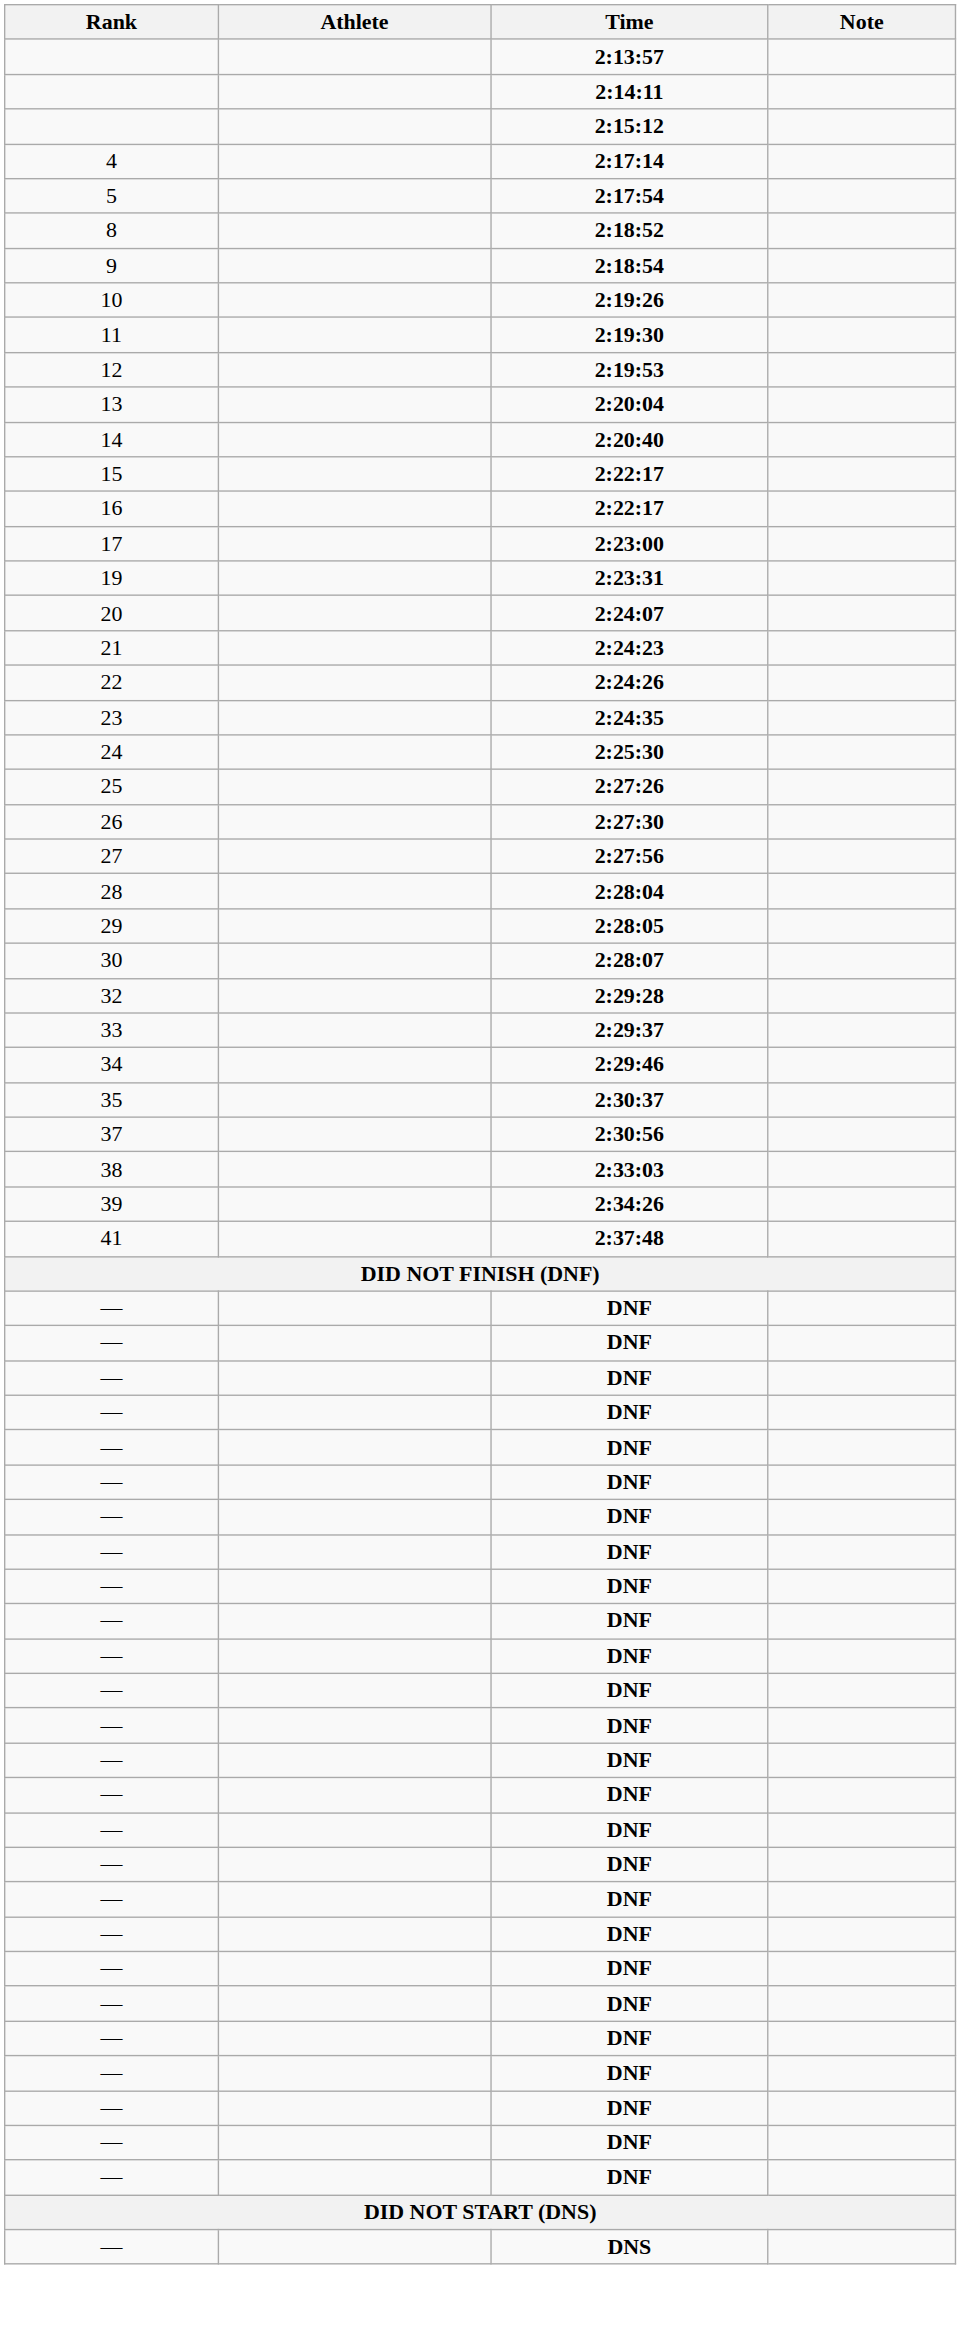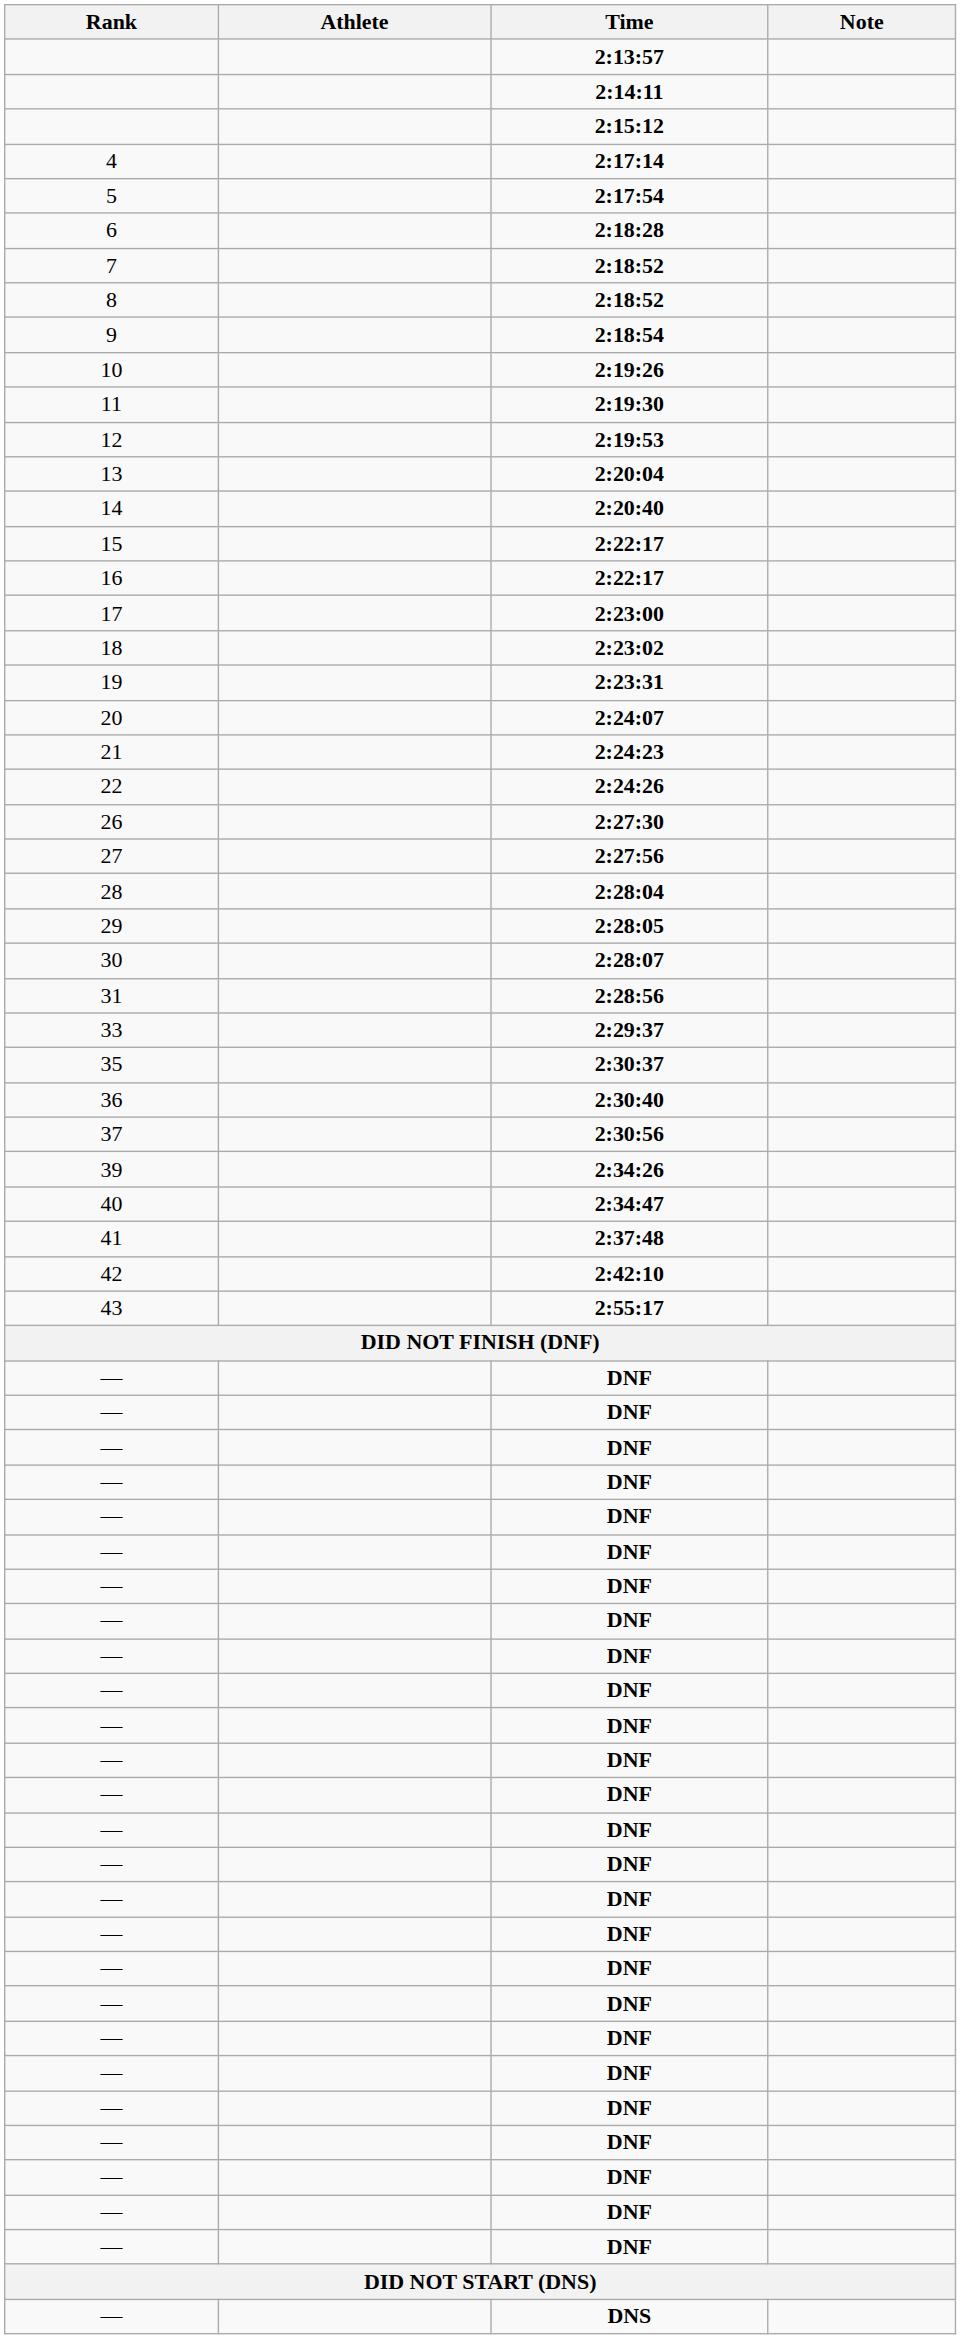 <table class="wikitable" style=" text-align:center; " width="55%">
 <tr>
 <th>Rank</th>
 <th>Athlete</th>
 <th>Time</th>
 <th>Note</th>
 </tr>
 <tr>
 <td></td>
 <td align=left></td>
 <td><strong>2:13:57</strong></td>
 <td></td>
 </tr>
 <tr>
 <td></td>
 <td align=left></td>
 <td><strong>2:14:11</strong></td>
 <td></td>
 </tr>
 <tr>
 <td></td>
 <td align=left></td>
 <td><strong>2:15:12</strong></td>
 <td></td>
 </tr>
 <tr>
 <td>4</td>
 <td align=left></td>
 <td><strong>2:17:14</strong></td>
 <td></td>
 </tr>
 <tr>
 <td>5</td>
 <td align=left></td>
 <td><strong>2:17:54</strong></td>
+<td></td>
+</tr>
+<tr>
+<td>6</td>
+<td align=left></td>
+<td><strong>2:18:28</strong></td>
+<td></td>
+</tr>
+<tr>
+<td>7</td>
+<td align=left></td>
+<td><strong>2:18:52</strong></td>
 <td></td>
 </tr>
 <tr>
 <td>8</td>
 <td align=left></td>
 <td><strong>2:18:52</strong></td>
 <td></td>
 </tr>
 <tr>
 <td>9</td>
 <td align=left></td>
 <td><strong>2:18:54</strong></td>
 <td></td>
 </tr>
 <tr>
 <td>10</td>
 <td align=left></td>
 <td><strong>2:19:26</strong></td>
 <td></td>
 </tr>
 <tr>
 <td>11</td>
 <td align=left></td>
 <td><strong>2:19:30</strong></td>
 <td></td>
 </tr>
 <tr>
 <td>12</td>
 <td align=left></td>
 <td><strong>2:19:53</strong></td>
 <td></td>
 </tr>
 <tr>
 <td>13</td>
 <td align=left></td>
 <td><strong>2:20:04</strong></td>
 <td></td>
 </tr>
 <tr>
 <td>14</td>
 <td align=left></td>
 <td><strong>2:20:40</strong></td>
 <td></td>
 </tr>
 <tr>
 <td>15</td>
 <td align=left></td>
 <td><strong>2:22:17</strong></td>
 <td></td>
 </tr>
 <tr>
 <td>16</td>
 <td align=left></td>
 <td><strong>2:22:17</strong></td>
 <td></td>
 </tr>
 <tr>
 <td>17</td>
 <td align=left></td>
 <td><strong>2:23:00</strong></td>
 <td></td>
 </tr>
 <tr>
+<td>18</td>
+<td align=left></td>
+<td><strong>2:23:02</strong></td>
+<td></td>
+</tr>
+<tr>
 <td>19</td>
 <td align=left></td>
 <td><strong>2:23:31</strong></td>
 <td></td>
 </tr>
 <tr>
 <td>20</td>
 <td align=left></td>
 <td><strong>2:24:07</strong></td>
 <td></td>
 </tr>
 <tr>
 <td>21</td>
 <td align=left></td>
 <td><strong>2:24:23</strong></td>
 <td></td>
 </tr>
 <tr>
 <td>22</td>
 <td align=left></td>
 <td><strong>2:24:26</strong></td>
-<td></td>
-</tr>
-<tr>
-<td>23</td>
-<td align=left></td>
-<td><strong>2:24:35</strong></td>
-<td></td>
-</tr>
-<tr>
-<td>24</td>
-<td align=left></td>
-<td><strong>2:25:30</strong></td>
-<td></td>
-</tr>
-<tr>
-<td>25</td>
-<td align=left></td>
-<td><strong>2:27:26</strong></td>
 <td></td>
 </tr>
 <tr>
 <td>26</td>
 <td align=left></td>
 <td><strong>2:27:30</strong></td>
 <td></td>
 </tr>
 <tr>
 <td>27</td>
 <td align=left></td>
 <td><strong>2:27:56</strong></td>
 <td></td>
 </tr>
 <tr>
 <td>28</td>
 <td align=left></td>
 <td><strong>2:28:04</strong></td>
 <td></td>
 </tr>
 <tr>
 <td>29</td>
 <td align=left></td>
 <td><strong>2:28:05</strong></td>
 <td></td>
 </tr>
 <tr>
 <td>30</td>
 <td align=left></td>
 <td><strong>2:28:07</strong></td>
 <td></td>
 </tr>
 <tr>
-<td>32</td>
+<td>31</td>
 <td align=left></td>
-<td><strong>2:29:28</strong></td>
+<td><strong>2:28:56</strong></td>
 <td></td>
 </tr>
 <tr>
 <td>33</td>
 <td align=left></td>
 <td><strong>2:29:37</strong></td>
 <td></td>
 </tr>
 <tr>
-<td>34</td>
+<td>35</td>
 <td align=left></td>
-<td><strong>2:29:46</strong></td>
+<td><strong>2:30:37</strong></td>
 <td></td>
 </tr>
 <tr>
-<td>35</td>
+<td>36</td>
 <td align=left></td>
-<td><strong>2:30:37</strong></td>
+<td><strong>2:30:40</strong></td>
 <td></td>
 </tr>
 <tr>
 <td>37</td>
 <td align=left></td>
 <td><strong>2:30:56</strong></td>
 <td></td>
 </tr>
 <tr>
-<td>38</td>
-<td align=left></td>
-<td><strong>2:33:03</strong></td>
-<td></td>
-</tr>
-<tr>
 <td>39</td>
 <td align=left></td>
 <td><strong>2:34:26</strong></td>
 <td></td>
 </tr>
 <tr>
+<td>40</td>
+<td align=left></td>
+<td><strong>2:34:47</strong></td>
+<td></td>
+</tr>
+<tr>
 <td>41</td>
 <td align=left></td>
 <td><strong>2:37:48</strong></td>
+<td></td>
+</tr>
+<tr>
+<td>42</td>
+<td align=left></td>
+<td><strong>2:42:10</strong></td>
+<td></td>
+</tr>
+<tr>
+<td>43</td>
+<td align=left></td>
+<td><strong>2:55:17</strong></td>
 <td></td>
 </tr>
 <tr>
 <th colspan="4">DID NOT FINISH (DNF)</th>
 </tr>
 <tr>
 <td>—</td>
 <td align=left></td>
 <td><strong>DNF</strong></td>
 <td></td>
 </tr>
 <tr>
 <td>—</td>
 <td align=left></td>
 <td><strong>DNF</strong></td>
 <td></td>
 </tr>
 <tr>
 <td>—</td>
 <td align=left></td>
 <td><strong>DNF</strong></td>
 <td></td>
 </tr>
 <tr>
 <td>—</td>
 <td align=left></td>
 <td><strong>DNF</strong></td>
 <td></td>
 </tr>
 <tr>
 <td>—</td>
 <td align=left></td>
 <td><strong>DNF</strong></td>
 <td></td>
 </tr>
 <tr>
 <td>—</td>
 <td align=left></td>
 <td><strong>DNF </strong></td>
 <td></td>
 </tr>
 <tr>
 <td>—</td>
 <td align=left></td>
 <td><strong>DNF</strong></td>
 <td></td>
 </tr>
 <tr>
 <td>—</td>
 <td align=left></td>
 <td><strong>DNF</strong></td>
 <td></td>
 </tr>
 <tr>
 <td>—</td>
 <td align=left></td>
 <td><strong>DNF</strong></td>
 <td></td>
 </tr>
 <tr>
 <td>—</td>
 <td align=left></td>
 <td><strong>DNF</strong></td>
 <td></td>
 </tr>
 <tr>
 <td>—</td>
 <td align=left></td>
 <td><strong>DNF</strong></td>
 <td></td>
 </tr>
 <tr>
 <td>—</td>
 <td align=left></td>
 <td><strong>DNF</strong></td>
 <td></td>
 </tr>
 <tr>
 <td>—</td>
 <td align=left></td>
 <td><strong>DNF</strong></td>
 <td></td>
 </tr>
 <tr>
 <td>—</td>
 <td align=left></td>
 <td><strong>DNF</strong></td>
 <td></td>
 </tr>
 <tr>
 <td>—</td>
 <td align=left></td>
 <td><strong>DNF</strong></td>
 <td></td>
 </tr>
 <tr>
 <td>—</td>
 <td align=left></td>
 <td><strong>DNF </strong></td>
 <td></td>
 </tr>
 <tr>
 <td>—</td>
 <td align=left></td>
 <td><strong>DNF </strong></td>
 <td></td>
 </tr>
 <tr>
 <td>—</td>
 <td align=left></td>
 <td><strong>DNF</strong></td>
 <td></td>
 </tr>
 <tr>
 <td>—</td>
 <td align=left></td>
 <td><strong>DNF</strong></td>
 <td></td>
 </tr>
 <tr>
 <td>—</td>
 <td align=left></td>
 <td><strong>DNF</strong></td>
 <td></td>
 </tr>
 <tr>
 <td>—</td>
 <td align=left></td>
 <td><strong>DNF</strong></td>
 <td></td>
 </tr>
 <tr>
 <td>—</td>
 <td align=left></td>
 <td><strong>DNF</strong></td>
 <td></td>
 </tr>
 <tr>
 <td>—</td>
 <td align=left></td>
 <td><strong>DNF</strong></td>
 <td></td>
 </tr>
 <tr>
 <td>—</td>
 <td align=left></td>
 <td><strong>DNF</strong></td>
 <td></td>
 </tr>
 <tr>
 <td>—</td>
 <td align=left></td>
 <td><strong>DNF</strong></td>
 <td></td>
 </tr>
 <tr>
 <td>—</td>
 <td align=left></td>
 <td><strong>DNF</strong></td>
 <td></td>
 </tr>
 <tr>
 <th colspan="4">DID NOT START (DNS)</th>
 </tr>
 <tr>
 <td>—</td>
 <td align=left></td>
 <td><strong>DNS</strong></td>
 <td></td>
 </tr>
 </table>
